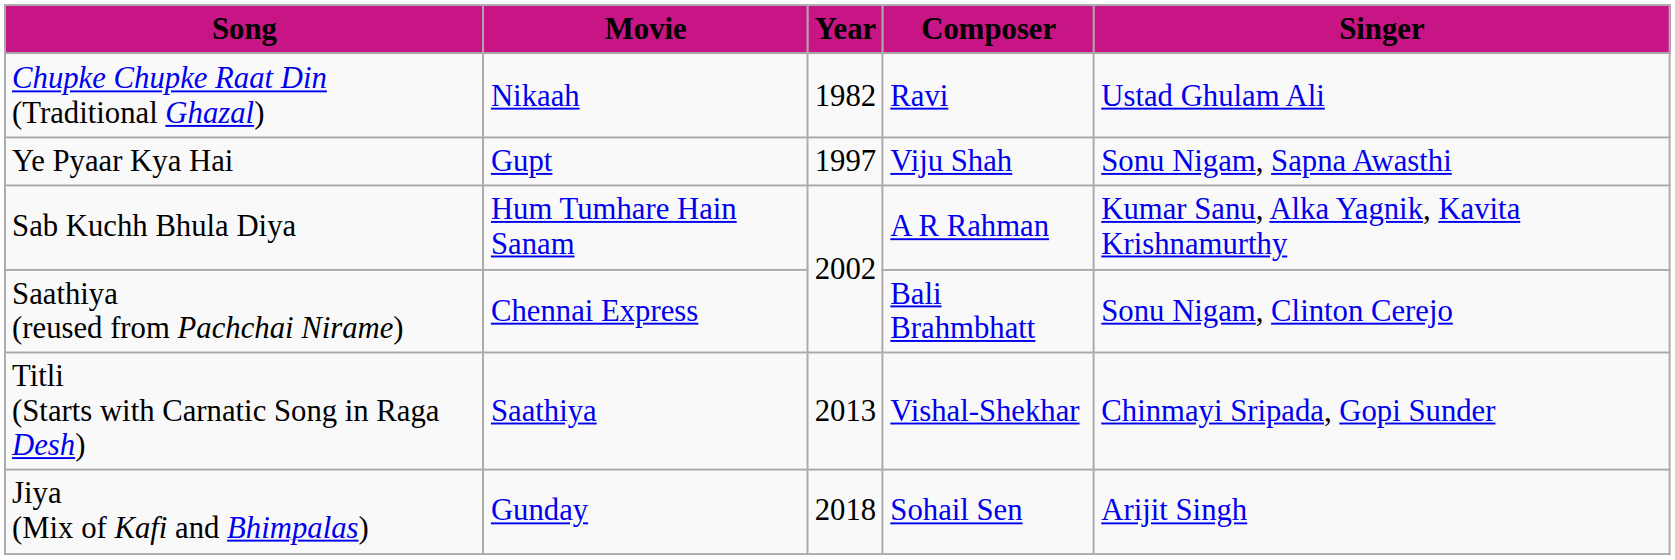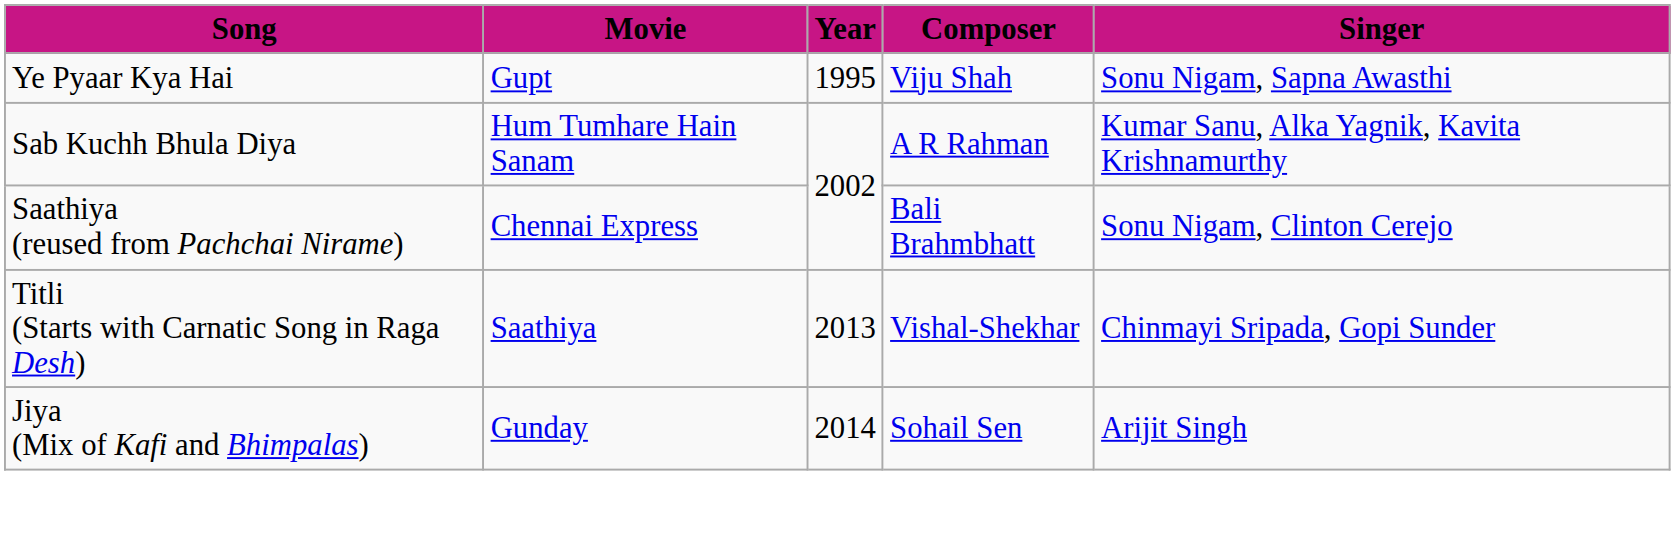 <table class="wikitable">
 <tr>
 <th style="background:#C71585">Song</th>
 <th style="background:#C71585">Movie</th>
 <th style="background:#C71585">Year</th>
 <th style="background:#C71585">Composer</th>
 <th style="background:#C71585">Singer</th>
 </tr>
 <tr>
-<td><em><a href='#'>Chupke Chupke Raat Din</a></em><br>(Traditional <em><a href='#'>Ghazal</a></em>)</td>
-<td><a href='#'>Nikaah</a></td>
-<td>1982</td>
-<td><a href='#'>Ravi</a></td>
-<td><a href='#'>Ustad Ghulam Ali</a></td>
-</tr>
-<tr>
 <td>Ye Pyaar Kya Hai</td>
 <td><a href='#'>Gupt</a></td>
-<td>1997</td>
+<td>1995</td>
 <td><a href='#'>Viju Shah</a></td>
 <td><a href='#'>Sonu Nigam</a>, <a href='#'>Sapna Awasthi</a></td>
 </tr>
 <tr>
 <td>Sab Kuchh Bhula Diya</td>
 <td><a href='#'>Hum Tumhare Hain Sanam</a></td>
 <td Rowspan=2>2002</td>
 <td><a href='#'>A R Rahman</a></td>
 <td><a href='#'>Kumar Sanu</a>, <a href='#'>Alka Yagnik</a>, <a href='#'>Kavita Krishnamurthy</a></td>
 </tr>
 <tr>
 <td>Saathiya<br>(reused from <em>Pachchai Nirame</em>)</td>
 <td><a href='#'>Chennai Express</a></td>
 <td><a href='#'>Bali Brahmbhatt</a></td>
 <td><a href='#'>Sonu Nigam</a>, <a href='#'>Clinton Cerejo</a></td>
 </tr>
 <tr>
 <td>Titli<br>(Starts with Carnatic Song in Raga <em><a href='#'>Desh</a></em>)</td>
 <td><a href='#'>Saathiya</a></td>
 <td>2013</td>
 <td><a href='#'>Vishal-Shekhar</a></td>
 <td><a href='#'>Chinmayi Sripada</a>, <a href='#'>Gopi Sunder</a></td>
 </tr>
 <tr>
 <td>Jiya<br>(Mix of <em>Kafi</em> and <em><a href='#'>Bhimpalas</a></em>)</td>
 <td><a href='#'>Gunday</a></td>
-<td>2018</td>
+<td>2014</td>
 <td><a href='#'>Sohail Sen</a></td>
 <td><a href='#'>Arijit Singh</a></td>
 </tr>
 </table>
